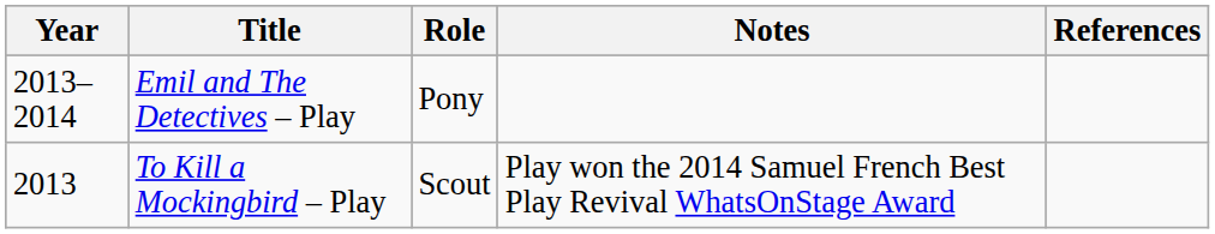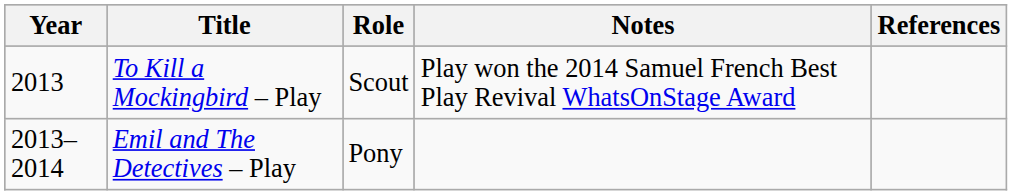 <table class="wikitable">
 <tr>
 <th>Year</th>
 <th>Title</th>
 <th>Role</th>
 <th>Notes</th>
 <th>References</th>
 </tr>
 <tr>
+<td>2013</td>
+<td><em><a href='#'>To Kill a Mockingbird</a></em> – Play</td>
+<td>Scout</td>
+<td>Play won the 2014 Samuel French Best Play Revival <a href='#'>WhatsOnStage Award</a></td>
+<td></td>
+</tr>
+<tr>
 <td>2013–2014</td>
 <td><a href='#'><em>Emil and The Detectives</em></a> – Play</td>
 <td>Pony</td>
 <td></td>
 <td></td>
 </tr>
-<tr>
-<td>2013</td>
-<td><em><a href='#'>To Kill a Mockingbird</a></em> – Play</td>
-<td>Scout</td>
-<td>Play won the 2014 Samuel French Best Play Revival <a href='#'>WhatsOnStage Award</a></td>
-<td></td>
-</tr>
 </table>
